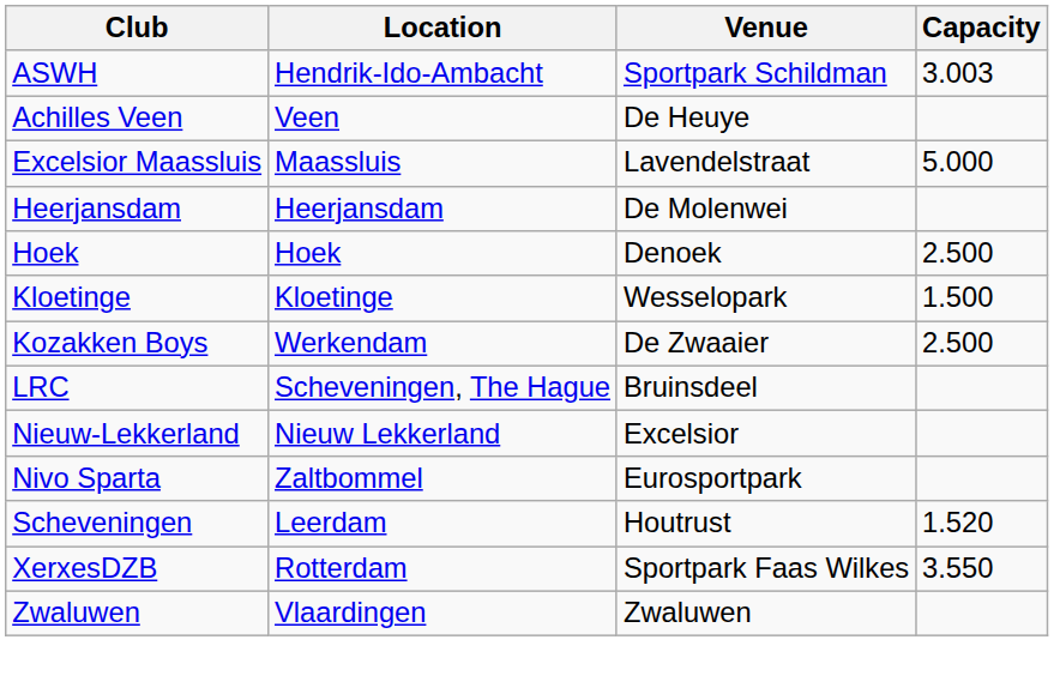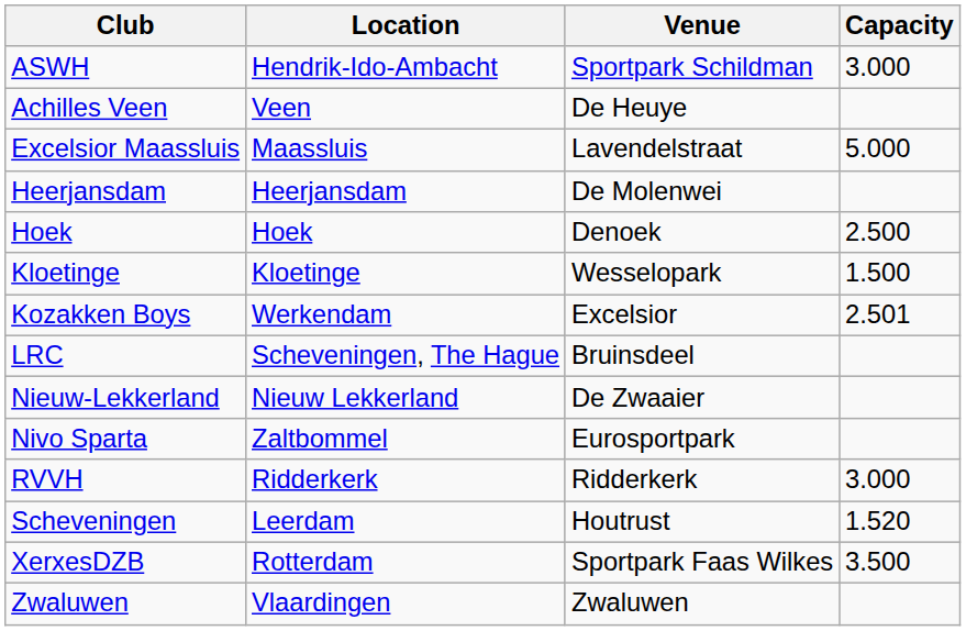 <table class="wikitable sortable">
 <tr>
 <th>Club</th>
 <th>Location</th>
 <th>Venue</th>
 <th>Capacity</th>
 </tr>
 <tr>
 <td><a href='#'>ASWH</a></td>
 <td><a href='#'>Hendrik-Ido-Ambacht</a></td>
 <td><a href='#'>Sportpark Schildman</a></td>
-<td>3.003</td>
+<td>3.000</td>
 </tr>
 <tr>
 <td><a href='#'>Achilles Veen</a></td>
 <td><a href='#'>Veen</a></td>
 <td>De Heuye</td>
 <td></td>
 </tr>
 <tr>
 <td><a href='#'>Excelsior Maassluis</a></td>
 <td><a href='#'>Maassluis</a></td>
 <td>Lavendelstraat</td>
 <td>5.000</td>
 </tr>
 <tr>
 <td><a href='#'>Heerjansdam</a></td>
 <td><a href='#'>Heerjansdam</a></td>
 <td>De Molenwei</td>
 <td></td>
 </tr>
 <tr>
 <td><a href='#'>Hoek</a></td>
 <td><a href='#'>Hoek</a></td>
 <td>Denoek</td>
 <td>2.500</td>
 </tr>
 <tr>
 <td><a href='#'>Kloetinge</a></td>
 <td><a href='#'>Kloetinge</a></td>
 <td>Wesselopark</td>
 <td>1.500</td>
 </tr>
 <tr>
 <td><a href='#'>Kozakken Boys</a></td>
 <td><a href='#'>Werkendam</a></td>
-<td>De Zwaaier</td>
-<td>2.500</td>
+<td>Excelsior</td>
+<td>2.501</td>
 </tr>
 <tr>
 <td><a href='#'>LRC</a></td>
 <td><a href='#'>Scheveningen</a>, <a href='#'>The Hague</a></td>
 <td>Bruinsdeel</td>
 <td></td>
 </tr>
 <tr>
 <td><a href='#'>Nieuw-Lekkerland</a></td>
 <td><a href='#'>Nieuw Lekkerland</a></td>
-<td>Excelsior</td>
+<td>De Zwaaier</td>
 <td></td>
 </tr>
 <tr>
 <td><a href='#'>Nivo Sparta</a></td>
 <td><a href='#'>Zaltbommel</a></td>
 <td>Eurosportpark</td>
 <td></td>
+</tr>
+<tr>
+<td><a href='#'>RVVH</a></td>
+<td><a href='#'>Ridderkerk</a></td>
+<td>Ridderkerk</td>
+<td>3.000</td>
 </tr>
 <tr>
 <td><a href='#'>Scheveningen</a></td>
 <td><a href='#'>Leerdam</a></td>
 <td>Houtrust</td>
 <td>1.520</td>
 </tr>
 <tr>
 <td><a href='#'>XerxesDZB</a></td>
 <td><a href='#'>Rotterdam</a></td>
 <td>Sportpark Faas Wilkes</td>
-<td>3.550</td>
+<td>3.500</td>
 </tr>
 <tr>
 <td><a href='#'>Zwaluwen</a></td>
 <td><a href='#'>Vlaardingen</a></td>
 <td>Zwaluwen</td>
 <td></td>
 </tr>
 </table>
